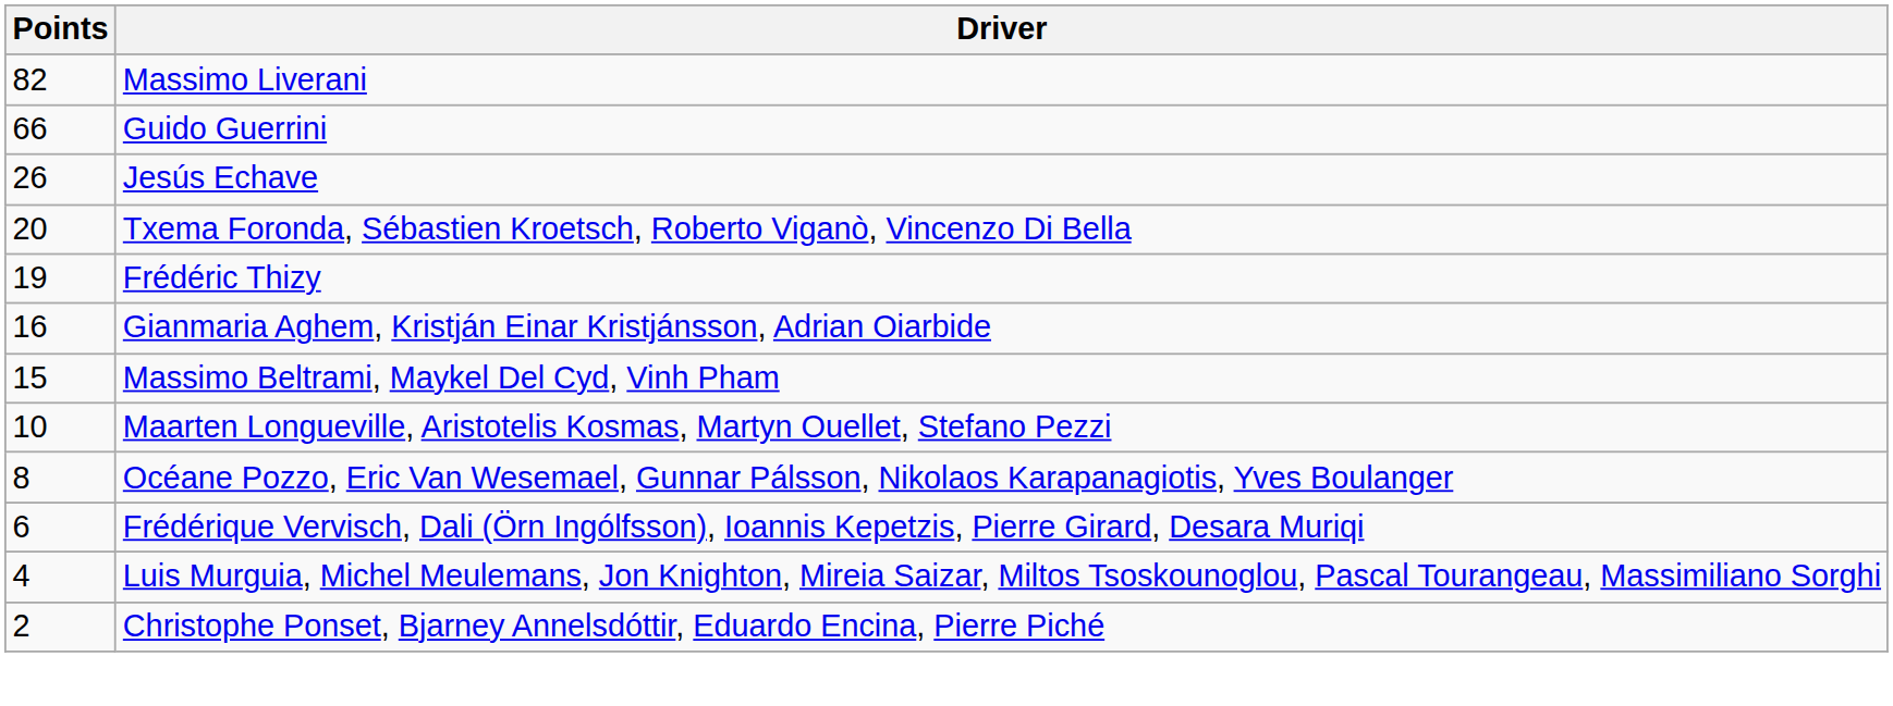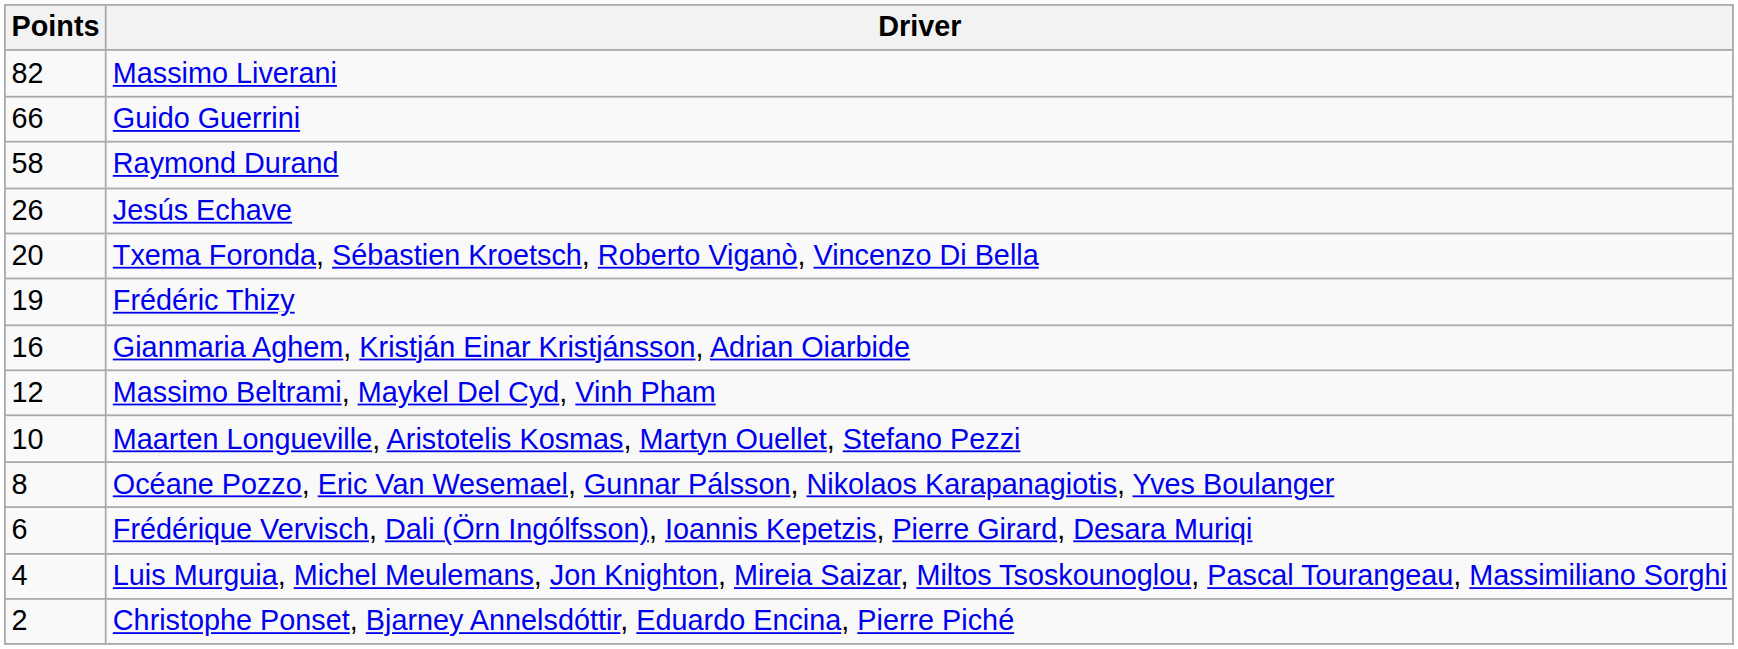 <table class="wikitable">
 <tr>
 <th>Points</th>
 <th>Driver</th>
 </tr>
 <tr>
 <td>82</td>
 <td> <a href='#'>Massimo Liverani</a></td>
 </tr>
 <tr>
 <td>66</td>
 <td> <a href='#'>Guido Guerrini</a></td>
+</tr>
+<tr>
+<td>58</td>
+<td> <a href='#'>Raymond Durand</a></td>
 </tr>
 <tr>
 <td>26</td>
 <td> <a href='#'>Jesús Echave</a></td>
 </tr>
 <tr>
 <td>20</td>
 <td> <a href='#'>Txema Foronda</a>,  <a href='#'>Sébastien Kroetsch</a>,  <a href='#'>Roberto Viganò</a>,  <a href='#'>Vincenzo Di Bella</a></td>
 </tr>
 <tr>
 <td>19</td>
 <td> <a href='#'>Frédéric Thizy</a></td>
 </tr>
 <tr>
 <td>16</td>
 <td> <a href='#'>Gianmaria Aghem</a>,  <a href='#'>Kristján Einar Kristjánsson</a>,  <a href='#'>Adrian Oiarbide</a></td>
 </tr>
 <tr>
-<td>15</td>
+<td>12</td>
 <td> <a href='#'>Massimo Beltrami</a>,  <a href='#'>Maykel Del Cyd</a>,  <a href='#'>Vinh Pham</a></td>
 </tr>
 <tr>
 <td>10</td>
 <td> <a href='#'>Maarten Longueville</a>,  <a href='#'>Aristotelis Kosmas</a>,  <a href='#'>Martyn Ouellet</a>,  <a href='#'>Stefano Pezzi</a></td>
 </tr>
 <tr>
 <td>8</td>
 <td> <a href='#'>Océane Pozzo</a>,  <a href='#'>Eric Van Wesemael</a>,  <a href='#'>Gunnar Pálsson</a>,  <a href='#'>Nikolaos Karapanagiotis</a>,  <a href='#'>Yves Boulanger</a></td>
 </tr>
 <tr>
 <td>6</td>
 <td> <a href='#'>Frédérique Vervisch</a>,  <a href='#'>Dali (Örn Ingólfsson)</a>,  <a href='#'>Ioannis Kepetzis</a>,  <a href='#'>Pierre Girard</a>,  <a href='#'>Desara Muriqi</a></td>
 </tr>
 <tr>
 <td>4</td>
 <td> <a href='#'>Luis Murguia</a>,  <a href='#'>Michel Meulemans</a>,  <a href='#'>Jon Knighton</a>,  <a href='#'>Mireia Saizar</a>,  <a href='#'>Miltos Tsoskounoglou</a>,  <a href='#'>Pascal Tourangeau</a>,  <a href='#'>Massimiliano Sorghi</a></td>
 </tr>
 <tr>
 <td>2</td>
 <td> <a href='#'>Christophe Ponset</a>,  <a href='#'>Bjarney Annelsdóttir</a>,  <a href='#'>Eduardo Encina</a>,  <a href='#'>Pierre Piché</a></td>
 </tr>
 </table>
